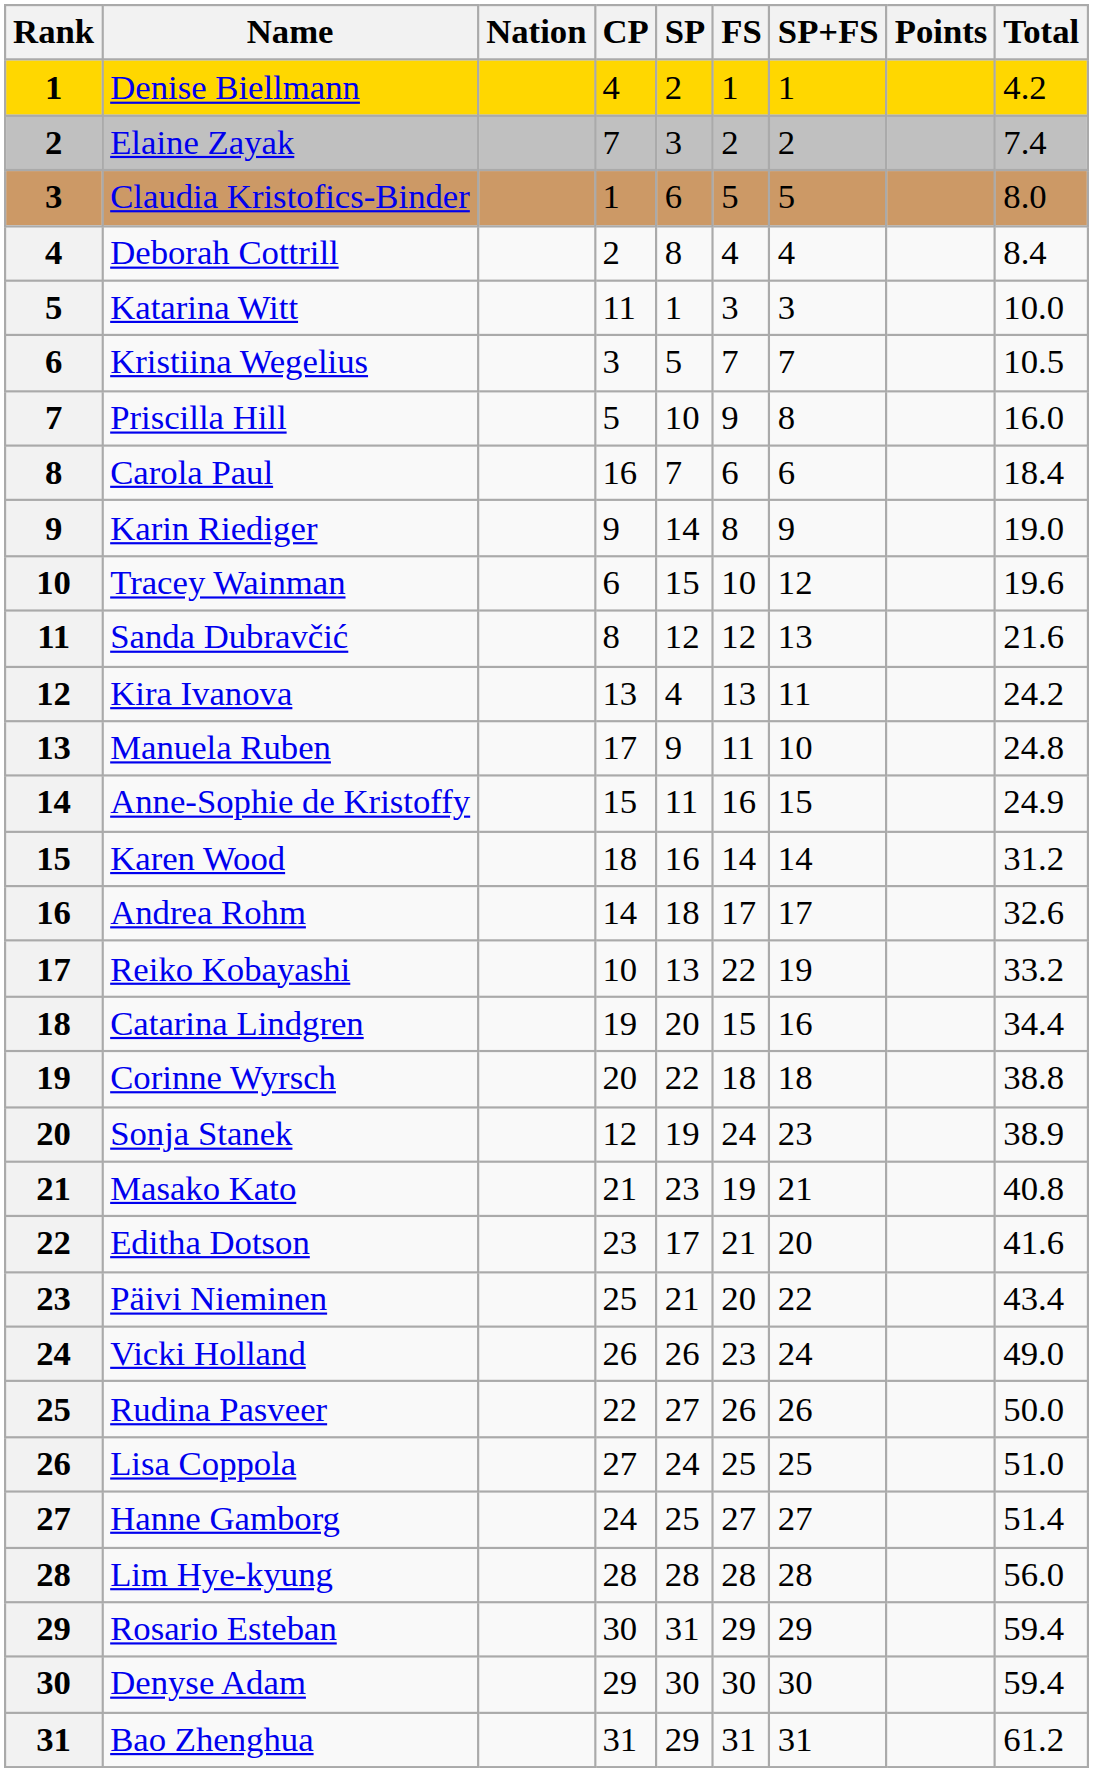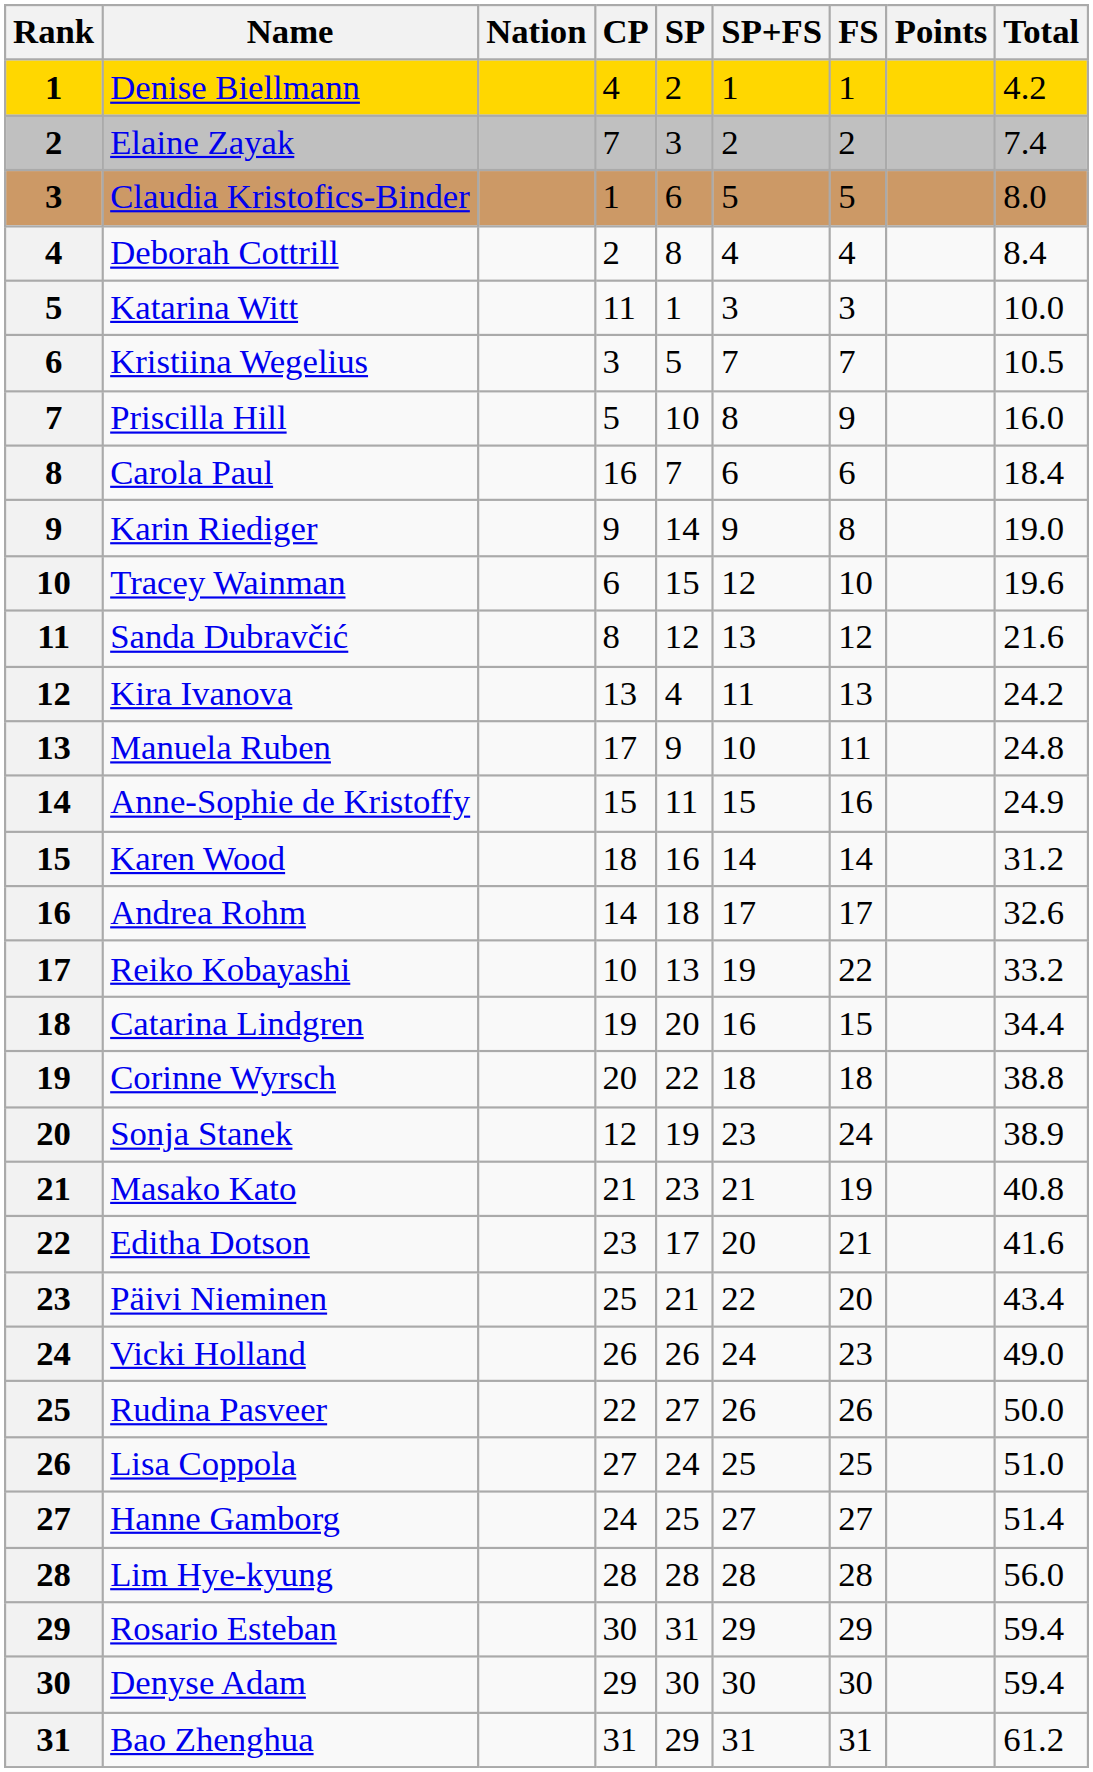 <table class="wikitable">
 <tr>
 <th>Rank</th>
 <th>Name</th>
 <th>Nation</th>
 <th>CP</th>
 <th>SP</th>
+<th>SP+FS</th>
 <th>FS</th>
-<th>SP+FS</th>
 <th>Points</th>
 <th>Total</th>
 </tr>
 <tr bgcolor=gold>
 <td align=center><strong>1</strong></td>
 <td><a href='#'>Denise Biellmann</a></td>
 <td></td>
 <td>4</td>
 <td>2</td>
 <td>1</td>
 <td>1</td>
 <td></td>
 <td>4.2</td>
 </tr>
 <tr bgcolor=silver>
 <td align=center><strong>2</strong></td>
 <td><a href='#'>Elaine Zayak</a></td>
 <td></td>
 <td>7</td>
 <td>3</td>
 <td>2</td>
 <td>2</td>
 <td></td>
 <td>7.4</td>
 </tr>
 <tr bgcolor=cc9966>
 <td align=center><strong>3</strong></td>
 <td><a href='#'>Claudia Kristofics-Binder</a></td>
 <td></td>
 <td>1</td>
 <td>6</td>
 <td>5</td>
 <td>5</td>
 <td></td>
 <td>8.0</td>
 </tr>
 <tr>
 <th>4</th>
 <td><a href='#'>Deborah Cottrill</a></td>
 <td></td>
 <td>2</td>
 <td>8</td>
 <td>4</td>
 <td>4</td>
 <td></td>
 <td>8.4</td>
 </tr>
 <tr>
 <th>5</th>
 <td><a href='#'>Katarina Witt</a></td>
 <td></td>
 <td>11</td>
 <td>1</td>
 <td>3</td>
 <td>3</td>
 <td></td>
 <td>10.0</td>
 </tr>
 <tr>
 <th>6</th>
 <td><a href='#'>Kristiina Wegelius</a></td>
 <td></td>
 <td>3</td>
 <td>5</td>
 <td>7</td>
 <td>7</td>
 <td></td>
 <td>10.5</td>
 </tr>
 <tr>
 <th>7</th>
 <td><a href='#'>Priscilla Hill</a></td>
 <td></td>
 <td>5</td>
 <td>10</td>
+<td>8</td>
 <td>9</td>
-<td>8</td>
 <td></td>
 <td>16.0</td>
 </tr>
 <tr>
 <th>8</th>
 <td><a href='#'>Carola Paul</a></td>
 <td></td>
 <td>16</td>
 <td>7</td>
 <td>6</td>
 <td>6</td>
 <td></td>
 <td>18.4</td>
 </tr>
 <tr>
 <th>9</th>
 <td><a href='#'>Karin Riediger</a></td>
 <td></td>
 <td>9</td>
 <td>14</td>
+<td>9</td>
 <td>8</td>
-<td>9</td>
 <td></td>
 <td>19.0</td>
 </tr>
 <tr>
 <th>10</th>
 <td><a href='#'>Tracey Wainman</a></td>
 <td></td>
 <td>6</td>
 <td>15</td>
+<td>12</td>
 <td>10</td>
-<td>12</td>
 <td></td>
 <td>19.6</td>
 </tr>
 <tr>
 <th>11</th>
 <td><a href='#'>Sanda Dubravčić</a></td>
 <td></td>
 <td>8</td>
 <td>12</td>
+<td>13</td>
 <td>12</td>
-<td>13</td>
 <td></td>
 <td>21.6</td>
 </tr>
 <tr>
 <th>12</th>
 <td><a href='#'>Kira Ivanova</a></td>
 <td></td>
 <td>13</td>
 <td>4</td>
+<td>11</td>
 <td>13</td>
-<td>11</td>
 <td></td>
 <td>24.2</td>
 </tr>
 <tr>
 <th>13</th>
 <td><a href='#'>Manuela Ruben</a></td>
 <td></td>
 <td>17</td>
 <td>9</td>
+<td>10</td>
 <td>11</td>
-<td>10</td>
 <td></td>
 <td>24.8</td>
 </tr>
 <tr>
 <th>14</th>
 <td><a href='#'>Anne-Sophie de Kristoffy</a></td>
 <td></td>
 <td>15</td>
 <td>11</td>
+<td>15</td>
 <td>16</td>
-<td>15</td>
 <td></td>
 <td>24.9</td>
 </tr>
 <tr>
 <th>15</th>
 <td><a href='#'>Karen Wood</a></td>
 <td></td>
 <td>18</td>
 <td>16</td>
 <td>14</td>
 <td>14</td>
 <td></td>
 <td>31.2</td>
 </tr>
 <tr>
 <th>16</th>
 <td><a href='#'>Andrea Rohm</a></td>
 <td></td>
 <td>14</td>
 <td>18</td>
 <td>17</td>
 <td>17</td>
 <td></td>
 <td>32.6</td>
 </tr>
 <tr>
 <th>17</th>
 <td><a href='#'>Reiko Kobayashi</a></td>
 <td></td>
 <td>10</td>
 <td>13</td>
+<td>19</td>
 <td>22</td>
-<td>19</td>
 <td></td>
 <td>33.2</td>
 </tr>
 <tr>
 <th>18</th>
 <td><a href='#'>Catarina Lindgren</a></td>
 <td></td>
 <td>19</td>
 <td>20</td>
+<td>16</td>
 <td>15</td>
-<td>16</td>
 <td></td>
 <td>34.4</td>
 </tr>
 <tr>
 <th>19</th>
 <td><a href='#'>Corinne Wyrsch</a></td>
 <td></td>
 <td>20</td>
 <td>22</td>
 <td>18</td>
 <td>18</td>
 <td></td>
 <td>38.8</td>
 </tr>
 <tr>
 <th>20</th>
 <td><a href='#'>Sonja Stanek</a></td>
 <td></td>
 <td>12</td>
 <td>19</td>
+<td>23</td>
 <td>24</td>
-<td>23</td>
 <td></td>
 <td>38.9</td>
 </tr>
 <tr>
 <th>21</th>
 <td><a href='#'>Masako Kato</a></td>
 <td></td>
 <td>21</td>
 <td>23</td>
+<td>21</td>
 <td>19</td>
-<td>21</td>
 <td></td>
 <td>40.8</td>
 </tr>
 <tr>
 <th>22</th>
 <td><a href='#'>Editha Dotson</a></td>
 <td></td>
 <td>23</td>
 <td>17</td>
+<td>20</td>
 <td>21</td>
-<td>20</td>
 <td></td>
 <td>41.6</td>
 </tr>
 <tr>
 <th>23</th>
 <td><a href='#'>Päivi Nieminen</a></td>
 <td></td>
 <td>25</td>
 <td>21</td>
+<td>22</td>
 <td>20</td>
-<td>22</td>
 <td></td>
 <td>43.4</td>
 </tr>
 <tr>
 <th>24</th>
 <td><a href='#'>Vicki Holland</a></td>
 <td></td>
 <td>26</td>
 <td>26</td>
+<td>24</td>
 <td>23</td>
-<td>24</td>
 <td></td>
 <td>49.0</td>
 </tr>
 <tr>
 <th>25</th>
 <td><a href='#'>Rudina Pasveer</a></td>
 <td></td>
 <td>22</td>
 <td>27</td>
 <td>26</td>
 <td>26</td>
 <td></td>
 <td>50.0</td>
 </tr>
 <tr>
 <th>26</th>
 <td><a href='#'>Lisa Coppola</a></td>
 <td></td>
 <td>27</td>
 <td>24</td>
 <td>25</td>
 <td>25</td>
 <td></td>
 <td>51.0</td>
 </tr>
 <tr>
 <th>27</th>
 <td><a href='#'>Hanne Gamborg</a></td>
 <td></td>
 <td>24</td>
 <td>25</td>
 <td>27</td>
 <td>27</td>
 <td></td>
 <td>51.4</td>
 </tr>
 <tr>
 <th>28</th>
 <td><a href='#'>Lim Hye-kyung</a></td>
 <td></td>
 <td>28</td>
 <td>28</td>
 <td>28</td>
 <td>28</td>
 <td></td>
 <td>56.0</td>
 </tr>
 <tr>
 <th>29</th>
 <td><a href='#'>Rosario Esteban</a></td>
 <td></td>
 <td>30</td>
 <td>31</td>
 <td>29</td>
 <td>29</td>
 <td></td>
 <td>59.4</td>
 </tr>
 <tr>
 <th>30</th>
 <td><a href='#'>Denyse Adam</a></td>
 <td></td>
 <td>29</td>
 <td>30</td>
 <td>30</td>
 <td>30</td>
 <td></td>
 <td>59.4</td>
 </tr>
 <tr>
 <th>31</th>
 <td><a href='#'>Bao Zhenghua</a></td>
 <td></td>
 <td>31</td>
 <td>29</td>
 <td>31</td>
 <td>31</td>
 <td></td>
 <td>61.2</td>
 </tr>
 </table>
